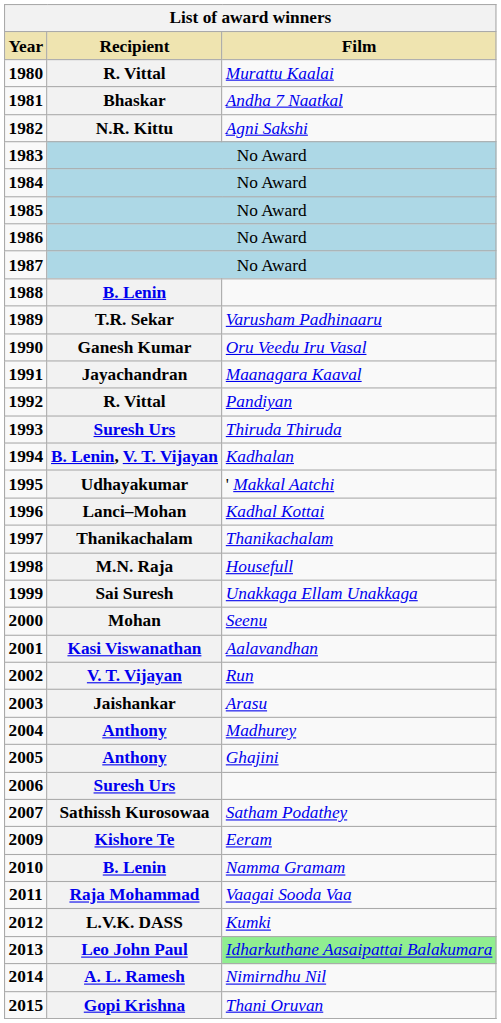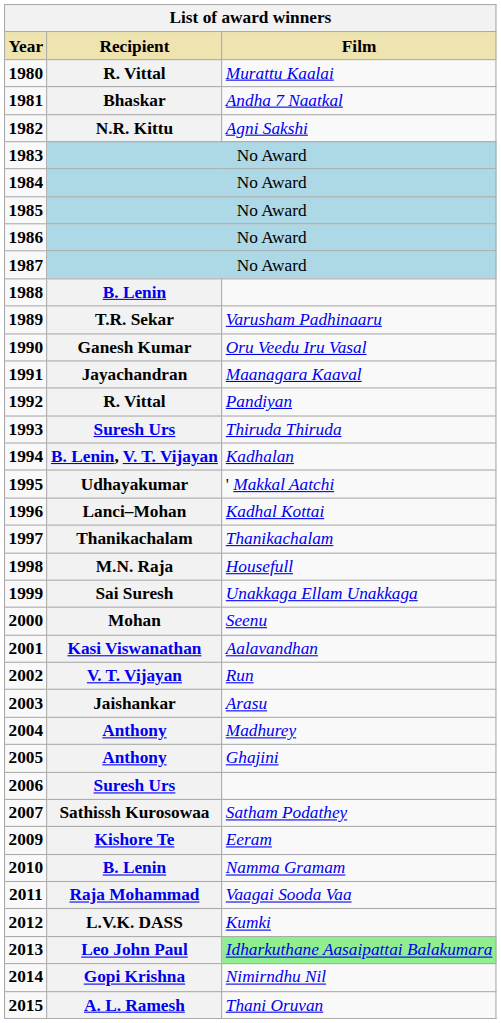 <table class="wikitable sortable plainrowheaders">
 <tr>
 <th colspan="3">List of award winners</th>
 </tr>
 <tr>
 <th scope="col" style="background-color:#EFE4B0">Year</th>
 <th scope="col" style="background-color:#EFE4B0">Recipient</th>
 <th scope="col" style="background-color:#EFE4B0">Film</th>
 </tr>
 <tr>
 <td align="center"><strong>1980</strong></td>
 <th scope="row">R. Vittal</th>
 <td><em><a href='#'>Murattu Kaalai</a></em></td>
 </tr>
 <tr>
 <td align="center"><strong>1981</strong></td>
 <th scope="row">Bhaskar</th>
 <td><em><a href='#'>Andha 7 Naatkal</a></em></td>
 </tr>
 <tr>
 <td align="center"><strong>1982</strong></td>
 <th scope="row">N.R. Kittu</th>
 <td><em><a href='#'>Agni Sakshi</a></em></td>
 </tr>
 <tr>
 <td align="center"><strong>1983</strong></td>
 <td bgcolor="#ADD8E6" align="center" colspan="2">No Award</td>
 </tr>
 <tr>
 <td align="center"><strong>1984</strong></td>
 <td bgcolor="#ADD8E6" align="center" colspan="2">No Award</td>
 </tr>
 <tr>
 <td align="center"><strong>1985</strong></td>
 <td bgcolor="#ADD8E6" align="center" colspan="2">No Award</td>
 </tr>
 <tr>
 <td align="center"><strong>1986</strong></td>
 <td bgcolor="#ADD8E6" align="center" colspan="2">No Award</td>
 </tr>
 <tr>
 <td align="center"><strong>1987</strong></td>
 <td bgcolor="#ADD8E6" align="center" colspan="2">No Award</td>
 </tr>
 <tr>
 <td align="center"><strong>1988</strong></td>
 <th scope="row"><a href='#'>B. Lenin</a></th>
 <td></td>
 </tr>
 <tr>
 <td align="center"><strong>1989</strong></td>
 <th scope="row">T.R. Sekar</th>
 <td><em><a href='#'>Varusham Padhinaaru</a></em></td>
 </tr>
 <tr>
 <td align="center"><strong>1990</strong></td>
 <th scope="row">Ganesh Kumar</th>
 <td><em><a href='#'>Oru Veedu Iru Vasal</a></em></td>
 </tr>
 <tr>
 <td align="center"><strong>1991</strong></td>
 <th scope="row">Jayachandran</th>
 <td><em><a href='#'>Maanagara Kaaval</a></em></td>
 </tr>
 <tr>
 <td align="center"><strong>1992</strong></td>
 <th scope="row">R. Vittal</th>
 <td><em><a href='#'>Pandiyan</a></em></td>
 </tr>
 <tr>
 <td align="center"><strong>1993</strong></td>
 <th scope="row"><a href='#'>Suresh Urs</a></th>
 <td><em><a href='#'>Thiruda Thiruda</a></em></td>
 </tr>
 <tr>
 <td align="center"><strong>1994</strong></td>
 <th scope="row"><a href='#'>B. Lenin</a>, <a href='#'>V. T. Vijayan</a></th>
 <td><em><a href='#'>Kadhalan</a></em></td>
 </tr>
 <tr>
 <td align="center"><strong>1995</strong></td>
 <th scope="row">Udhayakumar</th>
 <td>' <em><a href='#'>Makkal Aatchi</a></em></td>
 </tr>
 <tr>
 <td align="center"><strong>1996</strong></td>
 <th scope="row">Lanci–Mohan</th>
 <td><em><a href='#'>Kadhal Kottai</a></em></td>
 </tr>
 <tr>
 <td align="center"><strong>1997</strong></td>
 <th scope="row">Thanikachalam</th>
 <td><em><a href='#'>Thanikachalam</a></em></td>
 </tr>
 <tr>
 <td align="center"><strong>1998</strong></td>
 <th scope="row">M.N. Raja</th>
 <td><em><a href='#'>Housefull</a></em></td>
 </tr>
 <tr>
 <td align="center"><strong>1999</strong></td>
 <th scope="row">Sai Suresh</th>
 <td><em><a href='#'>Unakkaga Ellam Unakkaga</a></em></td>
 </tr>
 <tr>
 <td align="center"><strong>2000</strong></td>
 <th scope="row">Mohan</th>
 <td><em><a href='#'>Seenu</a></em></td>
 </tr>
 <tr>
 <td align="center"><strong>2001</strong></td>
 <th scope="row"><a href='#'>Kasi Viswanathan</a></th>
 <td><em><a href='#'>Aalavandhan</a></em></td>
 </tr>
 <tr>
 <td align="center"><strong>2002</strong></td>
 <th scope="row"><a href='#'>V. T. Vijayan</a></th>
 <td><em><a href='#'>Run</a></em></td>
 </tr>
 <tr>
 <td align="center"><strong>2003</strong></td>
 <th scope="row">Jaishankar</th>
 <td><em><a href='#'>Arasu</a></em></td>
 </tr>
 <tr>
 <td align="center"><strong>2004</strong></td>
 <th scope="row"><a href='#'>Anthony</a></th>
 <td><em><a href='#'>Madhurey</a></em></td>
 </tr>
 <tr>
 <td align="center"><strong>2005</strong></td>
 <th scope="row"><a href='#'>Anthony</a></th>
 <td><em><a href='#'>Ghajini</a></em></td>
 </tr>
 <tr>
 <td align="center"><strong>2006</strong></td>
 <th scope="row"><a href='#'>Suresh Urs</a></th>
 <td></td>
 </tr>
 <tr>
 <td align="center"><strong>2007</strong></td>
 <th scope="row">Sathissh Kurosowaa</th>
 <td><em><a href='#'>Satham Podathey</a></em></td>
 </tr>
 <tr>
 <td align="center"><strong>2009</strong></td>
 <th scope="row"><a href='#'>Kishore Te</a></th>
 <td><em><a href='#'>Eeram</a></em></td>
 </tr>
 <tr>
 <td align="center"><strong>2010</strong></td>
 <th scope="row"><a href='#'>B. Lenin</a></th>
 <td><em><a href='#'>Namma Gramam</a></em></td>
 </tr>
 <tr>
 <td align="center"><strong>2011</strong></td>
 <th scope="row"><a href='#'>Raja Mohammad</a></th>
 <td><em><a href='#'>Vaagai Sooda Vaa</a></em></td>
 </tr>
 <tr>
 <td align="center"><strong>2012</strong></td>
 <th scope="row">L.V.K. DASS</th>
 <td><em><a href='#'>Kumki</a></em></td>
 </tr>
 <tr>
 <td align="center"><strong>2013</strong></td>
 <th scope="row"><a href='#'>Leo John Paul</a></th>
 <td style="background: lightgreen;"><em><a href='#'>Idharkuthane Aasaipattai Balakumara</a></em></td>
 </tr>
 <tr>
 <td align="center"><strong>2014</strong></td>
-<th scope="row"><a href='#'>A. L. Ramesh</a></th>
+<th scope="row"><a href='#'>Gopi Krishna</a></th>
 <td><em><a href='#'>Nimirndhu Nil</a></em></td>
 </tr>
 <tr>
 <td align="center"><strong>2015</strong></td>
-<th scope="row"><a href='#'>Gopi Krishna</a></th>
+<th scope="row"><a href='#'>A. L. Ramesh</a></th>
 <td><em><a href='#'>Thani Oruvan</a></em></td>
 </tr>
 <tr>
 </tr>
 </table>
